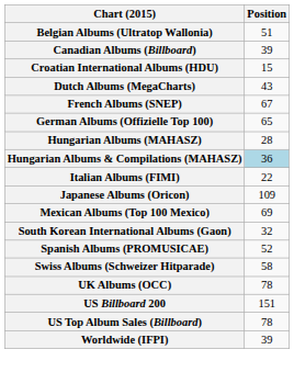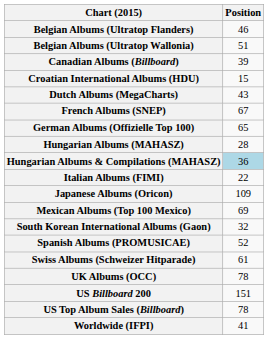 <table class="wikitable sortable plainrowheaders" style="text-align:center">
 <tr>
 <th>Chart (2015)</th>
 <th>Position</th>
+</tr>
+<tr>
+<th scope="row">Belgian Albums (Ultratop Flanders)</th>
+<td>46</td>
 </tr>
 <tr>
 <th scope="row">Belgian Albums (Ultratop Wallonia)</th>
 <td>51</td>
 </tr>
 <tr>
 <th scope="row">Canadian Albums (<em>Billboard</em>)</th>
 <td>39</td>
 </tr>
 <tr>
 <th scope="row">Croatian International Albums (HDU)</th>
 <td>15</td>
 </tr>
 <tr>
 <th scope="row">Dutch Albums (MegaCharts)</th>
 <td>43</td>
 </tr>
 <tr>
 <th scope="row">French Albums (SNEP)</th>
 <td>67</td>
 </tr>
 <tr>
 <th scope="row">German Albums (Offizielle Top 100)</th>
 <td>65</td>
 </tr>
 <tr>
 <th scope="row">Hungarian Albums (MAHASZ)</th>
 <td>28</td>
 </tr>
 <tr>
 <th scope="row">Hungarian Albums & Compilations (MAHASZ)</th>
 <td style="background: lightblue;">36</td>
 </tr>
 <tr>
 <th scope="row">Italian Albums (FIMI)</th>
 <td>22</td>
 </tr>
 <tr>
 <th scope="row">Japanese Albums (Oricon)</th>
 <td>109</td>
 </tr>
 <tr>
 <th scope="row">Mexican Albums (Top 100 Mexico)</th>
 <td>69</td>
 </tr>
 <tr>
 <th scope="row">South Korean International Albums (Gaon)</th>
 <td>32</td>
 </tr>
 <tr>
 <th scope="row">Spanish Albums (PROMUSICAE)</th>
 <td>52</td>
 </tr>
 <tr>
 <th scope="row">Swiss Albums (Schweizer Hitparade)</th>
-<td>58</td>
+<td>61</td>
 </tr>
 <tr>
 <th scope="row">UK Albums (OCC)</th>
 <td>78</td>
 </tr>
 <tr>
 <th scope="row">US <em>Billboard</em> 200</th>
 <td>151</td>
 </tr>
 <tr>
 <th scope="row">US Top Album Sales (<em>Billboard</em>)</th>
 <td>78</td>
 </tr>
 <tr>
 <th scope="row">Worldwide (IFPI)</th>
-<td>39</td>
+<td>41</td>
 </tr>
 </table>
